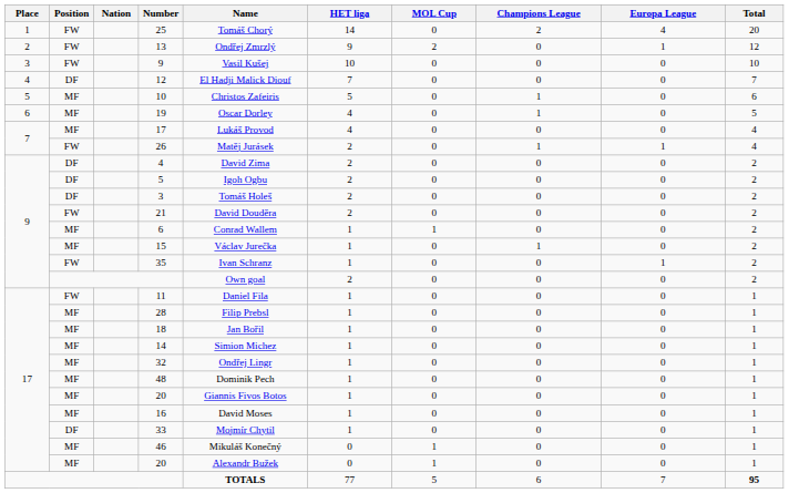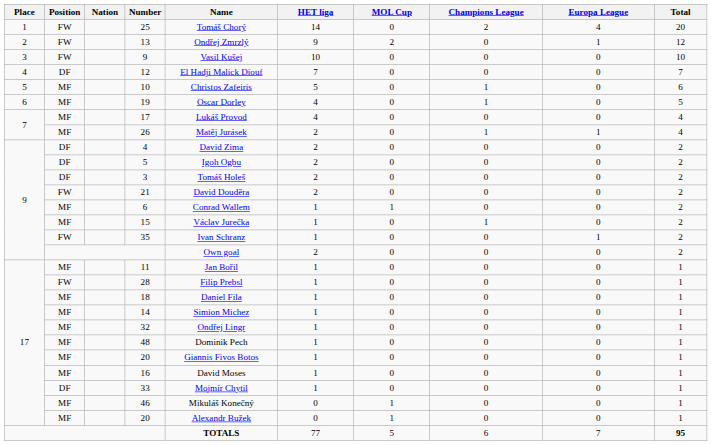 <table class="wikitable" style="font-size: 95%; text-align: center;">
 <tr>
 <th width=60>Place</th>
 <th width=60>Position</th>
 <th width=60>Nation</th>
 <th width=60>Number</th>
 <th width=180>Name</th>
 <th width=120><a href='#'>HET liga</a></th>
 <th width=120><a href='#'>MOL Cup</a></th>
 <th width=180><a href='#'>Champions League</a></th>
 <th width=180><a href='#'>Europa League</a></th>
 <th width=80><strong>Total</strong></th>
 </tr>
 <tr>
 <td>1</td>
 <td>FW</td>
 <td></td>
 <td>25</td>
 <td><a href='#'>Tomáš Chorý</a></td>
 <td>14</td>
 <td>0</td>
 <td>2</td>
 <td>4</td>
 <td>20</td>
 </tr>
 <tr>
 <td>2</td>
 <td>FW</td>
 <td></td>
 <td>13</td>
 <td><a href='#'>Ondřej Zmrzlý</a></td>
 <td>9</td>
 <td>2</td>
 <td>0</td>
 <td>1</td>
 <td>12</td>
 </tr>
 <tr>
 <td>3</td>
 <td>FW</td>
 <td></td>
 <td>9</td>
 <td><a href='#'>Vasil Kušej</a></td>
 <td>10</td>
 <td>0</td>
 <td>0</td>
 <td>0</td>
 <td>10</td>
 </tr>
 <tr>
 <td>4</td>
 <td>DF</td>
 <td></td>
 <td>12</td>
 <td><a href='#'>El Hadji Malick Diouf</a></td>
 <td>7</td>
 <td>0</td>
 <td>0</td>
 <td>0</td>
 <td>7</td>
 </tr>
 <tr>
 <td>5</td>
 <td>MF</td>
 <td></td>
 <td>10</td>
 <td><a href='#'>Christos Zafeiris</a></td>
 <td>5</td>
 <td>0</td>
 <td>1</td>
 <td>0</td>
 <td>6</td>
 </tr>
 <tr>
 <td>6</td>
 <td>MF</td>
 <td></td>
 <td>19</td>
 <td><a href='#'>Oscar Dorley</a></td>
 <td>4</td>
 <td>0</td>
 <td>1</td>
 <td>0</td>
 <td>5</td>
 </tr>
 <tr>
 <td rowspan="2">7</td>
 <td>MF</td>
 <td></td>
 <td>17</td>
 <td><a href='#'>Lukáš Provod</a></td>
 <td>4</td>
 <td>0</td>
 <td>0</td>
 <td>0</td>
 <td>4</td>
 </tr>
 <tr>
-<td>FW</td>
+<td>MF</td>
 <td></td>
 <td>26</td>
 <td><a href='#'>Matěj Jurásek</a></td>
 <td>2</td>
 <td>0</td>
 <td>1</td>
 <td>1</td>
 <td>4</td>
 </tr>
 <tr>
 <td rowspan="8">9</td>
 <td>DF</td>
 <td></td>
 <td>4</td>
 <td><a href='#'>David Zima</a></td>
 <td>2</td>
 <td>0</td>
 <td>0</td>
 <td>0</td>
 <td>2</td>
 </tr>
 <tr>
 <td>DF</td>
 <td></td>
 <td>5</td>
 <td><a href='#'>Igoh Ogbu</a></td>
 <td>2</td>
 <td>0</td>
 <td>0</td>
 <td>0</td>
 <td>2</td>
 </tr>
 <tr>
 <td>DF</td>
 <td></td>
 <td>3</td>
 <td><a href='#'>Tomáš Holeš</a></td>
 <td>2</td>
 <td>0</td>
 <td>0</td>
 <td>0</td>
 <td>2</td>
 </tr>
 <tr>
 <td>FW</td>
 <td></td>
 <td>21</td>
 <td><a href='#'>David Douděra</a></td>
 <td>2</td>
 <td>0</td>
 <td>0</td>
 <td>0</td>
 <td>2</td>
 </tr>
 <tr>
 <td>MF</td>
 <td></td>
 <td>6</td>
 <td><a href='#'>Conrad Wallem</a></td>
 <td>1</td>
 <td>1</td>
 <td>0</td>
 <td>0</td>
 <td>2</td>
 </tr>
 <tr>
 <td>MF</td>
 <td></td>
 <td>15</td>
 <td><a href='#'>Václav Jurečka</a></td>
 <td>1</td>
 <td>0</td>
 <td>1</td>
 <td>0</td>
 <td>2</td>
 </tr>
 <tr>
 <td>FW</td>
 <td></td>
 <td>35</td>
 <td><a href='#'>Ivan Schranz</a></td>
 <td>1</td>
 <td>0</td>
 <td>0</td>
 <td>1</td>
 <td>2</td>
 </tr>
 <tr>
 <td colspan="3"></td>
 <td><a href='#'>Own goal</a></td>
 <td>2</td>
 <td>0</td>
 <td>0</td>
 <td>0</td>
 <td>2</td>
 </tr>
 <tr>
 <td rowspan="11">17</td>
-<td>FW</td>
+<td>MF</td>
 <td></td>
 <td>11</td>
-<td><a href='#'>Daniel Fila</a></td>
+<td><a href='#'>Jan Bořil</a></td>
 <td>1</td>
 <td>0</td>
 <td>0</td>
 <td>0</td>
 <td>1</td>
 </tr>
 <tr>
-<td>MF</td>
+<td>FW</td>
 <td></td>
 <td>28</td>
 <td><a href='#'>Filip Prebsl</a></td>
 <td>1</td>
 <td>0</td>
 <td>0</td>
 <td>0</td>
 <td>1</td>
 </tr>
 <tr>
 <td>MF</td>
 <td></td>
 <td>18</td>
-<td><a href='#'>Jan Bořil</a></td>
+<td><a href='#'>Daniel Fila</a></td>
 <td>1</td>
 <td>0</td>
 <td>0</td>
 <td>0</td>
 <td>1</td>
 </tr>
 <tr>
 <td>MF</td>
 <td></td>
 <td>14</td>
 <td><a href='#'>Simion Michez</a></td>
 <td>1</td>
 <td>0</td>
 <td>0</td>
 <td>0</td>
 <td>1</td>
 </tr>
 <tr>
 <td>MF</td>
 <td></td>
 <td>32</td>
 <td><a href='#'>Ondřej Lingr</a></td>
 <td>1</td>
 <td>0</td>
 <td>0</td>
 <td>0</td>
 <td>1</td>
 </tr>
 <tr>
 <td>MF</td>
 <td></td>
 <td>48</td>
 <td>Dominik Pech</td>
 <td>1</td>
 <td>0</td>
 <td>0</td>
 <td>0</td>
 <td>1</td>
 </tr>
 <tr>
 <td>MF</td>
 <td></td>
 <td>20</td>
 <td><a href='#'>Giannis Fivos Botos</a></td>
 <td>1</td>
 <td>0</td>
 <td>0</td>
 <td>0</td>
 <td>1</td>
 </tr>
 <tr>
 <td>MF</td>
 <td></td>
 <td>16</td>
 <td>David Moses</td>
 <td>1</td>
 <td>0</td>
 <td>0</td>
 <td>0</td>
 <td>1</td>
 </tr>
 <tr>
 <td>DF</td>
 <td></td>
 <td>33</td>
 <td><a href='#'>Mojmír Chytil</a></td>
 <td>1</td>
 <td>0</td>
 <td>0</td>
 <td>0</td>
 <td>1</td>
 </tr>
 <tr>
 <td>MF</td>
 <td></td>
 <td>46</td>
 <td>Mikuláš Konečný</td>
 <td>0</td>
 <td>1</td>
 <td>0</td>
 <td>0</td>
 <td>1</td>
 </tr>
 <tr>
 <td>MF</td>
 <td></td>
 <td>20</td>
 <td><a href='#'>Alexandr Bužek</a></td>
 <td>0</td>
 <td>1</td>
 <td>0</td>
 <td>0</td>
 <td>1</td>
 </tr>
 <tr>
 <td colspan="4"></td>
 <td><strong>TOTALS</strong></td>
 <td>77</td>
 <td>5</td>
 <td>6</td>
 <td>7</td>
 <td><strong>95</strong></td>
 </tr>
 </table>
